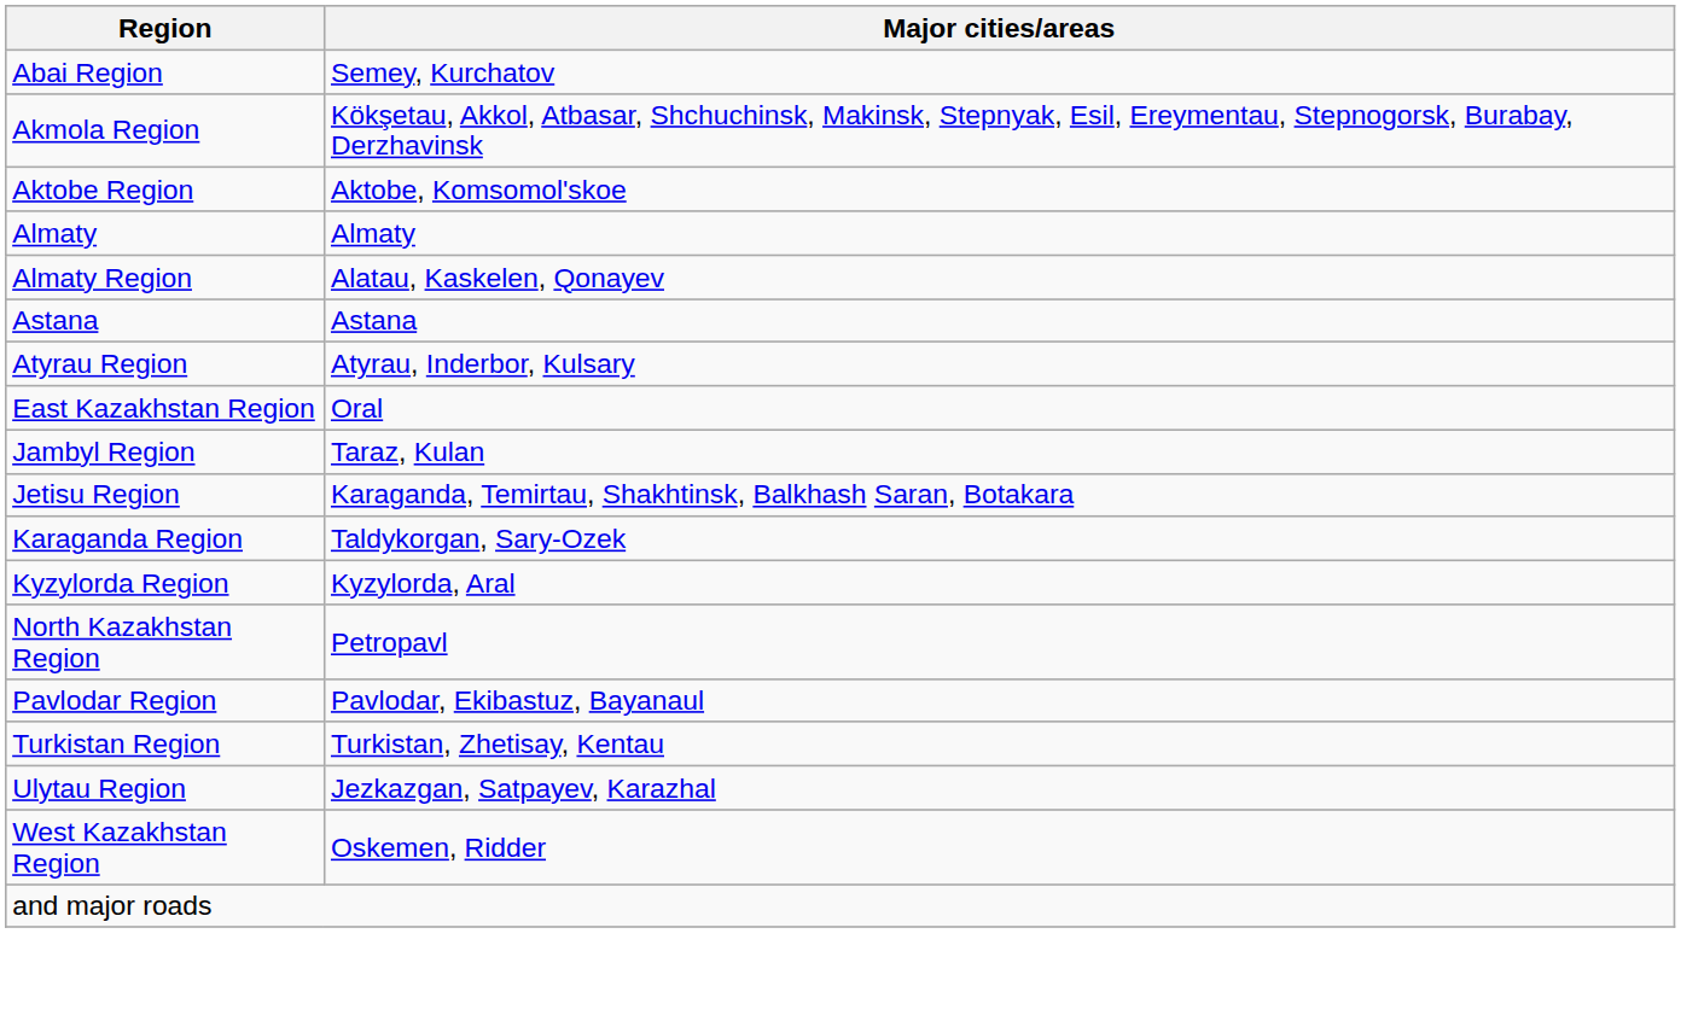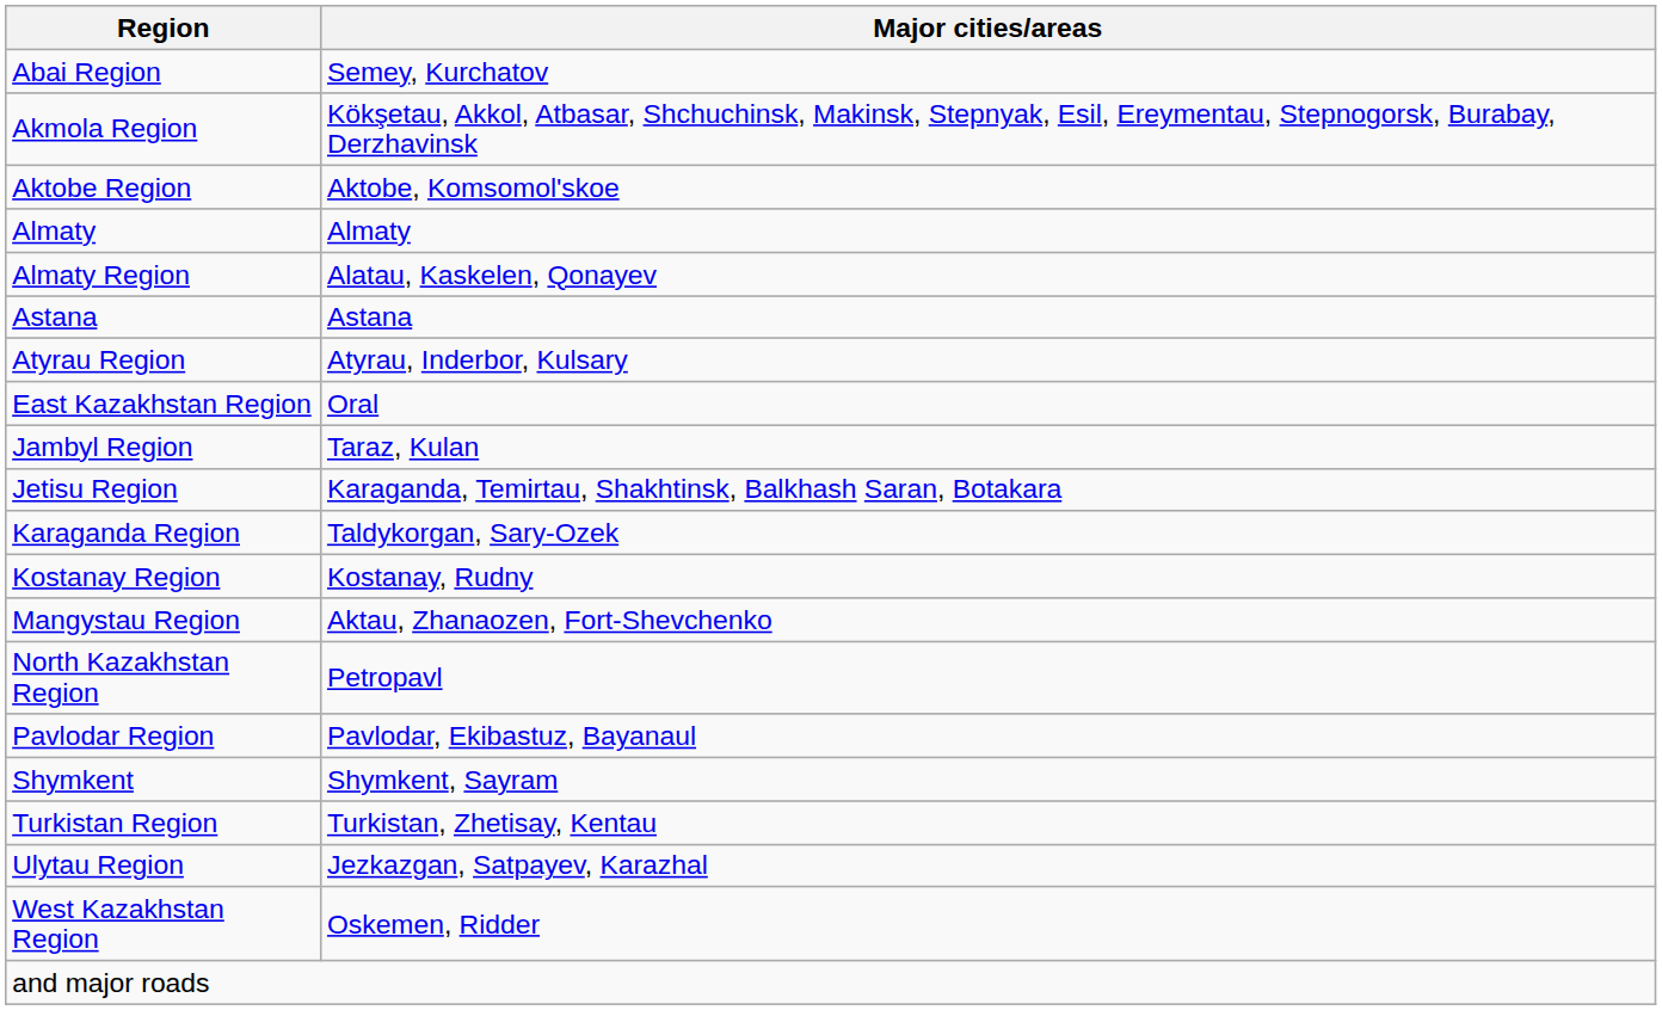 <table class="wikitable" style="font-size:90%">
 <tr>
 <th>Region</th>
 <th>Major cities/areas</th>
 </tr>
 <tr>
 <td><a href='#'>Abai Region</a></td>
 <td><a href='#'>Semey</a>, <a href='#'>Kurchatov</a></td>
 </tr>
 <tr>
 <td><a href='#'>Akmola Region</a></td>
 <td><a href='#'>Kökşetau</a>, <a href='#'>Akkol</a>, <a href='#'>Atbasar</a>, <a href='#'>Shchuchinsk</a>, <a href='#'>Makinsk</a>, <a href='#'>Stepnyak</a>, <a href='#'>Esil</a>, <a href='#'>Ereymentau</a>, <a href='#'>Stepnogorsk</a>, <a href='#'>Burabay</a>, <a href='#'>Derzhavinsk</a></td>
 </tr>
 <tr>
 <td><a href='#'>Aktobe Region</a></td>
 <td><a href='#'>Aktobe</a>, <a href='#'>Komsomol'skoe</a></td>
 </tr>
 <tr>
 <td><a href='#'>Almaty</a></td>
 <td><a href='#'>Almaty</a></td>
 </tr>
 <tr>
 <td><a href='#'>Almaty Region</a></td>
 <td><a href='#'>Alatau</a>, <a href='#'>Kaskelen</a>, <a href='#'>Qonayev</a></td>
 </tr>
 <tr>
 <td><a href='#'>Astana</a></td>
 <td><a href='#'>Astana</a></td>
 </tr>
 <tr>
 <td><a href='#'>Atyrau Region</a></td>
 <td><a href='#'>Atyrau</a>, <a href='#'>Inderbor</a>, <a href='#'>Kulsary</a></td>
 </tr>
 <tr>
 <td><a href='#'>East Kazakhstan Region</a></td>
 <td><a href='#'>Oral</a></td>
 </tr>
 <tr>
 <td><a href='#'>Jambyl Region</a></td>
 <td><a href='#'>Taraz</a>, <a href='#'>Kulan</a></td>
 </tr>
 <tr>
 <td><a href='#'>Jetisu Region</a></td>
 <td><a href='#'>Karaganda</a>, <a href='#'>Temirtau</a>, <a href='#'>Shakhtinsk</a>, <a href='#'>Balkhash</a> <a href='#'>Saran</a>, <a href='#'>Botakara</a></td>
 </tr>
 <tr>
 <td><a href='#'>Karaganda Region</a></td>
 <td><a href='#'>Taldykorgan</a>, <a href='#'>Sary-Ozek</a></td>
 </tr>
 <tr>
-<td><a href='#'>Kyzylorda Region</a></td>
-<td><a href='#'>Kyzylorda</a>, <a href='#'>Aral</a></td>
+<td><a href='#'>Kostanay Region</a></td>
+<td><a href='#'>Kostanay</a>, <a href='#'>Rudny</a></td>
+</tr>
+<tr>
+<td><a href='#'>Mangystau Region</a></td>
+<td><a href='#'>Aktau</a>, <a href='#'>Zhanaozen</a>, <a href='#'>Fort-Shevchenko</a></td>
 </tr>
 <tr>
 <td><a href='#'>North Kazakhstan Region</a></td>
 <td><a href='#'>Petropavl</a></td>
 </tr>
 <tr>
 <td><a href='#'>Pavlodar Region</a></td>
 <td><a href='#'>Pavlodar</a>, <a href='#'>Ekibastuz</a>, <a href='#'>Bayanaul</a></td>
+</tr>
+<tr>
+<td><a href='#'>Shymkent</a></td>
+<td><a href='#'>Shymkent</a>, <a href='#'>Sayram</a></td>
 </tr>
 <tr>
 <td><a href='#'>Turkistan Region</a></td>
 <td><a href='#'>Turkistan</a>, <a href='#'>Zhetisay</a>, <a href='#'>Kentau</a></td>
 </tr>
 <tr>
 <td><a href='#'>Ulytau Region</a></td>
 <td><a href='#'>Jezkazgan</a>, <a href='#'>Satpayev</a>, <a href='#'>Karazhal</a></td>
 </tr>
 <tr>
 <td><a href='#'>West Kazakhstan Region</a></td>
 <td><a href='#'>Oskemen</a>, <a href='#'>Ridder</a></td>
 </tr>
 <tr>
 <td colspan=2>and major roads</td>
 </tr>
 </table>
